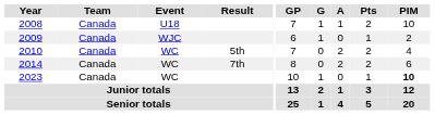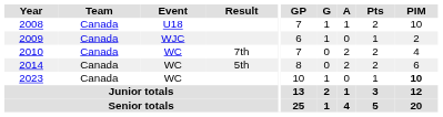 <table border="0" cellpadding="1" cellspacing="0" ID="Table3" style="text-align:center; width:40em;">
 <tr bgcolor="#e0e0e0">
 <th>Year</th>
 <th>Team</th>
 <th>Event</th>
 <th>Result</th>
 <th rowspan="99" bgcolor="#ffffff"></th>
 <th>GP</th>
 <th>G</th>
 <th>A</th>
 <th>Pts</th>
 <th>PIM</th>
 </tr>
 <tr>
 <td><a href='#'>2008</a></td>
 <td><a href='#'>Canada</a></td>
 <td><a href='#'>U18</a></td>
 <td></td>
 <td>7</td>
 <td>1</td>
 <td>1</td>
 <td>2</td>
 <td>10</td>
 </tr>
 <tr bgcolor="#f0f0f0">
 <td><a href='#'>2009</a></td>
 <td><a href='#'>Canada</a></td>
 <td><a href='#'>WJC</a></td>
 <td></td>
 <td>6</td>
 <td>1</td>
 <td>0</td>
 <td>1</td>
 <td>2</td>
 </tr>
 <tr>
 <td><a href='#'>2010</a></td>
 <td><a href='#'>Canada</a></td>
 <td><a href='#'>WC</a></td>
-<td>5th</td>
+<td>7th</td>
 <td>7</td>
 <td>0</td>
 <td>2</td>
 <td>2</td>
 <td>4</td>
 </tr>
 <tr bgcolor="#f0f0f0">
 <td><a href='#'>2014</a></td>
 <td>Canada</td>
 <td>WC</td>
-<td>7th</td>
+<td>5th</td>
 <td>8</td>
 <td>0</td>
 <td>2</td>
 <td>2</td>
 <td>6</td>
 </tr>
 <tr>
 <td><a href='#'>2023</a></td>
 <td>Canada</td>
 <td>WC</td>
 <td></td>
 <td>10</td>
 <td>1</td>
 <td>0</td>
 <td>1</td>
 <td><strong>10</strong></td>
 </tr>
 <tr bgcolor="#e0e0e0">
 <th colspan="4">Junior totals</th>
 <th>13</th>
 <th>2</th>
 <th>1</th>
 <th>3</th>
 <th>12</th>
 </tr>
 <tr bgcolor="#e0e0e0">
 <th colspan="4">Senior totals</th>
 <th>25</th>
 <th>1</th>
 <th>4</th>
 <th>5</th>
 <th>20</th>
 </tr>
 </table>
